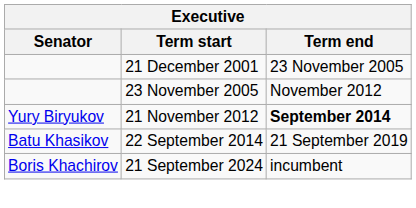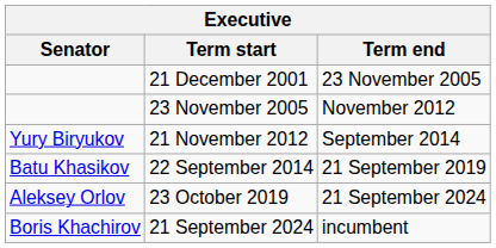 <table class="wikitable sortable">
 <tr>
 <th colspan=3>Executive</th>
 </tr>
 <tr>
 <th>Senator</th>
 <th>Term start</th>
 <th>Term end</th>
 </tr>
 <tr>
 <td></td>
 <td>21 December 2001</td>
 <td>23 November 2005</td>
 </tr>
 <tr>
 <td></td>
 <td>23 November 2005</td>
 <td>November 2012</td>
 </tr>
 <tr>
 <td><a href='#'>Yury Biryukov</a></td>
 <td>21 November 2012</td>
-<td><strong>September 2014</strong></td>
+<td>September 2014</td>
 </tr>
 <tr>
 <td><a href='#'>Batu Khasikov</a></td>
 <td>22 September 2014</td>
 <td>21 September 2019</td>
 </tr>
 <tr>
+<td><a href='#'>Aleksey Orlov</a></td>
+<td>23 October 2019</td>
+<td>21 September 2024</td>
+</tr>
+<tr>
 <td><a href='#'>Boris Khachirov</a></td>
 <td>21 September 2024</td>
 <td>incumbent</td>
 </tr>
 </table>
